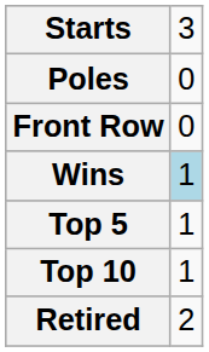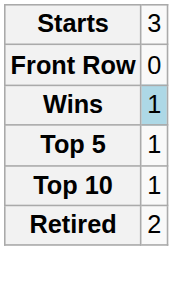 <table class="wikitable" style="text-align:center">
 <tr>
 <th>Starts</th>
 <td>3</td>
-</tr>
-<tr>
-<th>Poles</th>
-<td>0</td>
 </tr>
 <tr>
 <th>Front Row</th>
 <td>0</td>
 </tr>
 <tr>
 <th>Wins</th>
 <td style="background: lightblue;">1</td>
 </tr>
 <tr>
 <th>Top 5</th>
 <td>1</td>
 </tr>
 <tr>
 <th>Top 10</th>
 <td>1</td>
 </tr>
 <tr>
 <th>Retired</th>
 <td>2</td>
 </tr>
 </table>
